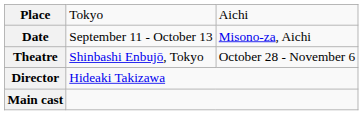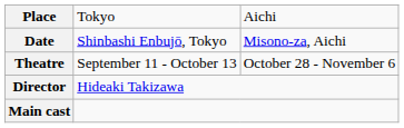 <table class="wikitable">
 <tr>
 <th>Place</th>
 <td>Tokyo</td>
 <td>Aichi</td>
 </tr>
 <tr>
 <th>Date</th>
-<td>September 11 - October 13</td>
+<td><a href='#'>Shinbashi Enbujō</a>, Tokyo</td>
 <td><a href='#'>Misono-za</a>, Aichi</td>
 </tr>
 <tr>
 <th>Theatre</th>
-<td><a href='#'>Shinbashi Enbujō</a>, Tokyo</td>
+<td>September 11 - October 13</td>
 <td>October 28 - November 6</td>
 </tr>
 <tr>
 <th>Director</th>
 <td colspan="2"><a href='#'>Hideaki Takizawa</a></td>
 </tr>
 <tr>
 <th>Main cast</th>
 <td colspan="2"></td>
 </tr>
 </table>
